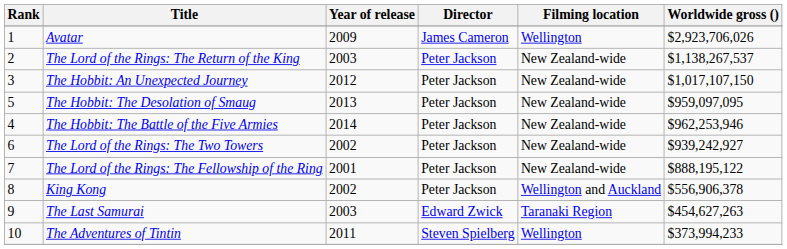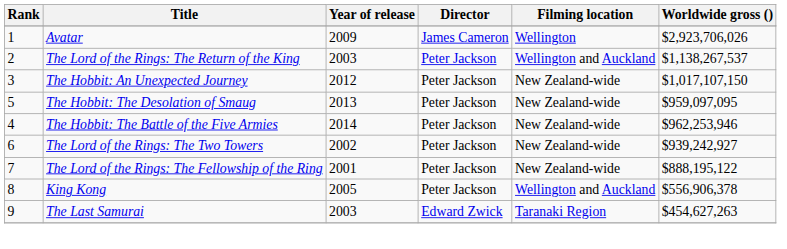 <table class="wikitable sortable">
 <tr>
 <th>Rank</th>
 <th>Title</th>
 <th>Year of release</th>
 <th>Director</th>
 <th>Filming location</th>
 <th>Worldwide gross ()</th>
 </tr>
 <tr>
 </tr>
 <tr>
 <td>1</td>
 <td><em><a href='#'>Avatar</a></em></td>
 <td>2009</td>
 <td><a href='#'>James Cameron</a></td>
 <td><a href='#'>Wellington</a></td>
 <td>$2,923,706,026</td>
 </tr>
 <tr>
 <td>2</td>
 <td><em><a href='#'>The Lord of the Rings: The Return of the King</a></em></td>
 <td>2003</td>
 <td><a href='#'>Peter Jackson</a></td>
-<td>New Zealand-wide</td>
+<td><a href='#'>Wellington</a> and <a href='#'>Auckland</a></td>
 <td>$1,138,267,537</td>
 </tr>
 <tr>
 <td>3</td>
 <td><em><a href='#'>The Hobbit: An Unexpected Journey</a></em></td>
 <td>2012</td>
 <td>Peter Jackson</td>
 <td>New Zealand-wide</td>
 <td>$1,017,107,150</td>
 </tr>
 <tr>
 <td>5</td>
 <td><em><a href='#'>The Hobbit: The Desolation of Smaug</a></em></td>
 <td>2013</td>
 <td>Peter Jackson</td>
 <td>New Zealand-wide</td>
 <td>$959,097,095</td>
 </tr>
 <tr>
 <td>4</td>
 <td><em><a href='#'>The Hobbit: The Battle of the Five Armies</a></em></td>
 <td>2014</td>
 <td>Peter Jackson</td>
 <td>New Zealand-wide</td>
 <td>$962,253,946</td>
 </tr>
 <tr>
 <td>6</td>
 <td><em><a href='#'>The Lord of the Rings: The Two Towers</a></em></td>
 <td>2002</td>
 <td>Peter Jackson</td>
 <td>New Zealand-wide</td>
 <td>$939,242,927</td>
 </tr>
 <tr>
 <td>7</td>
 <td><em><a href='#'>The Lord of the Rings: The Fellowship of the Ring</a></em></td>
 <td>2001</td>
 <td>Peter Jackson</td>
 <td>New Zealand-wide</td>
 <td>$888,195,122</td>
 </tr>
 <tr>
 <td>8</td>
 <td><em><a href='#'>King Kong</a></em></td>
-<td>2002</td>
+<td>2005</td>
 <td>Peter Jackson</td>
 <td><a href='#'>Wellington</a> and <a href='#'>Auckland</a></td>
 <td>$556,906,378</td>
 </tr>
 <tr>
 <td>9</td>
 <td><em><a href='#'>The Last Samurai</a></em></td>
 <td>2003</td>
 <td><a href='#'>Edward Zwick</a></td>
 <td><a href='#'>Taranaki Region</a></td>
 <td>$454,627,263</td>
 </tr>
 <tr>
-<td>10</td>
-<td><em><a href='#'>The Adventures of Tintin</a></em></td>
-<td>2011</td>
-<td><a href='#'>Steven Spielberg</a></td>
-<td><a href='#'>Wellington</a></td>
-<td>$373,994,233</td>
-</tr>
-<tr>
 </tr>
 </table>
